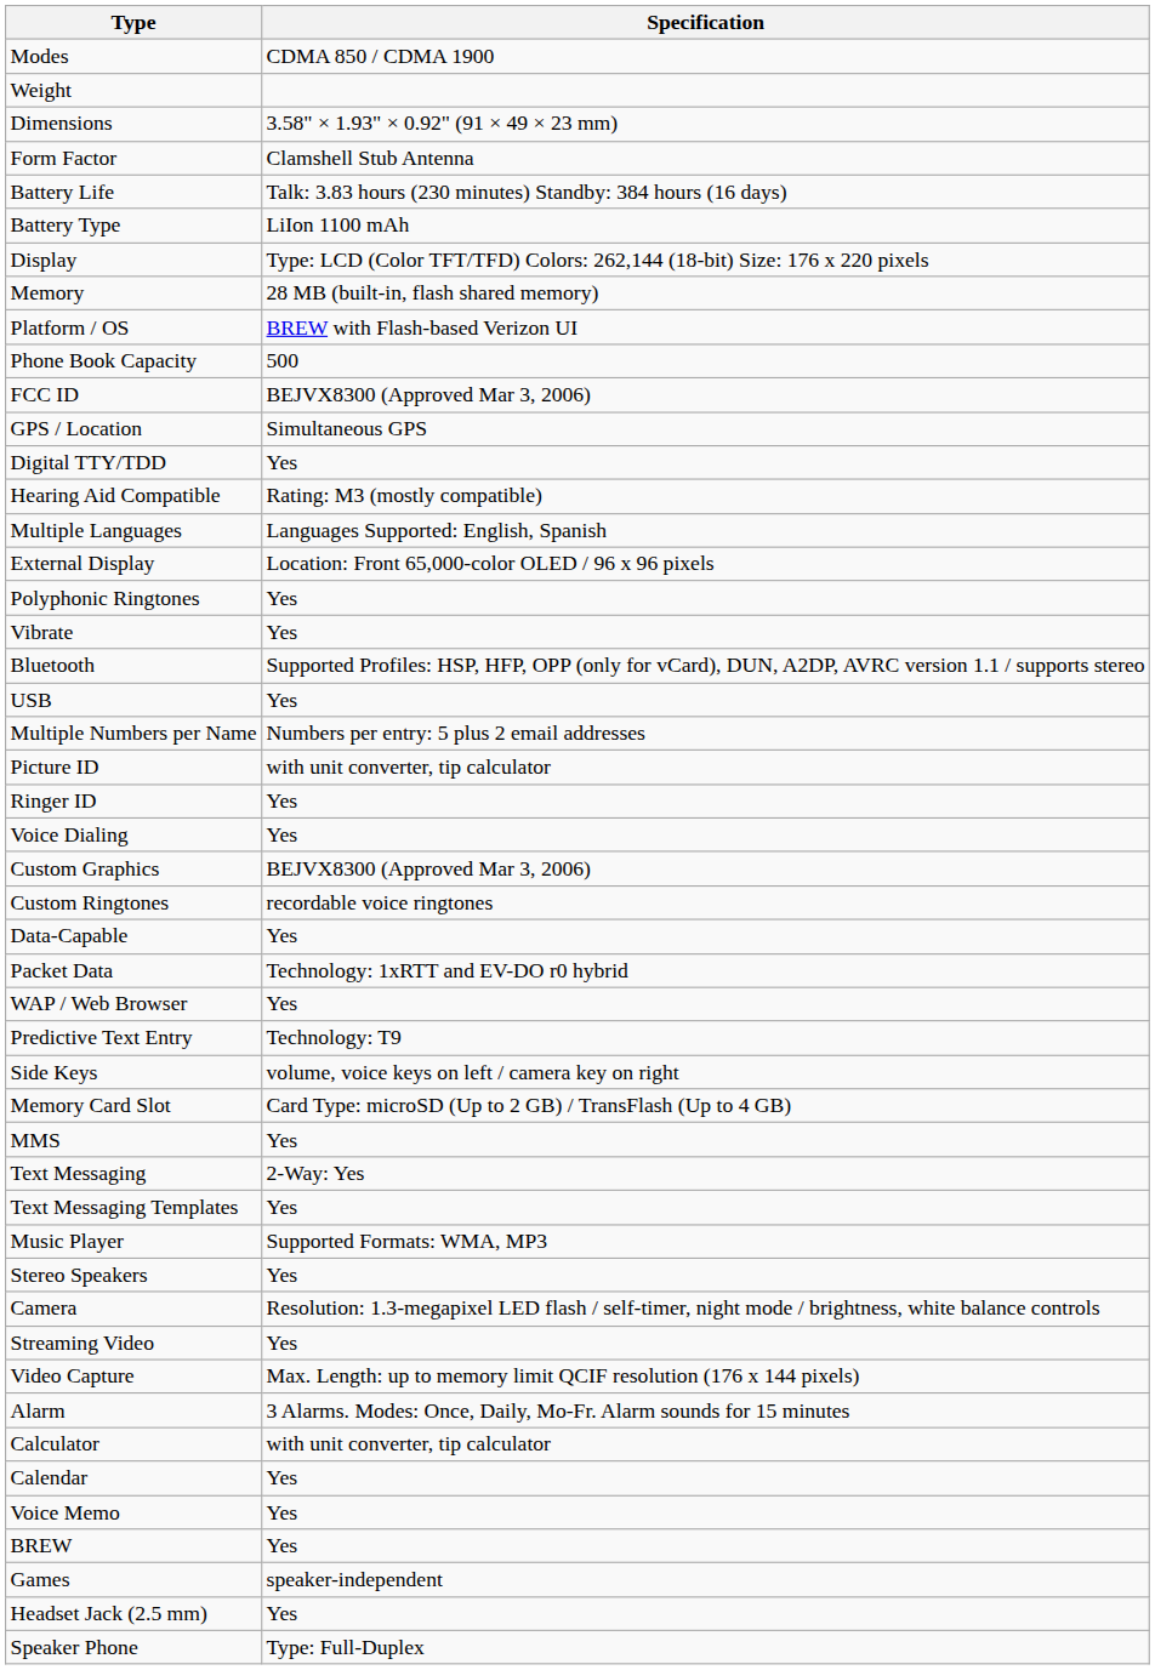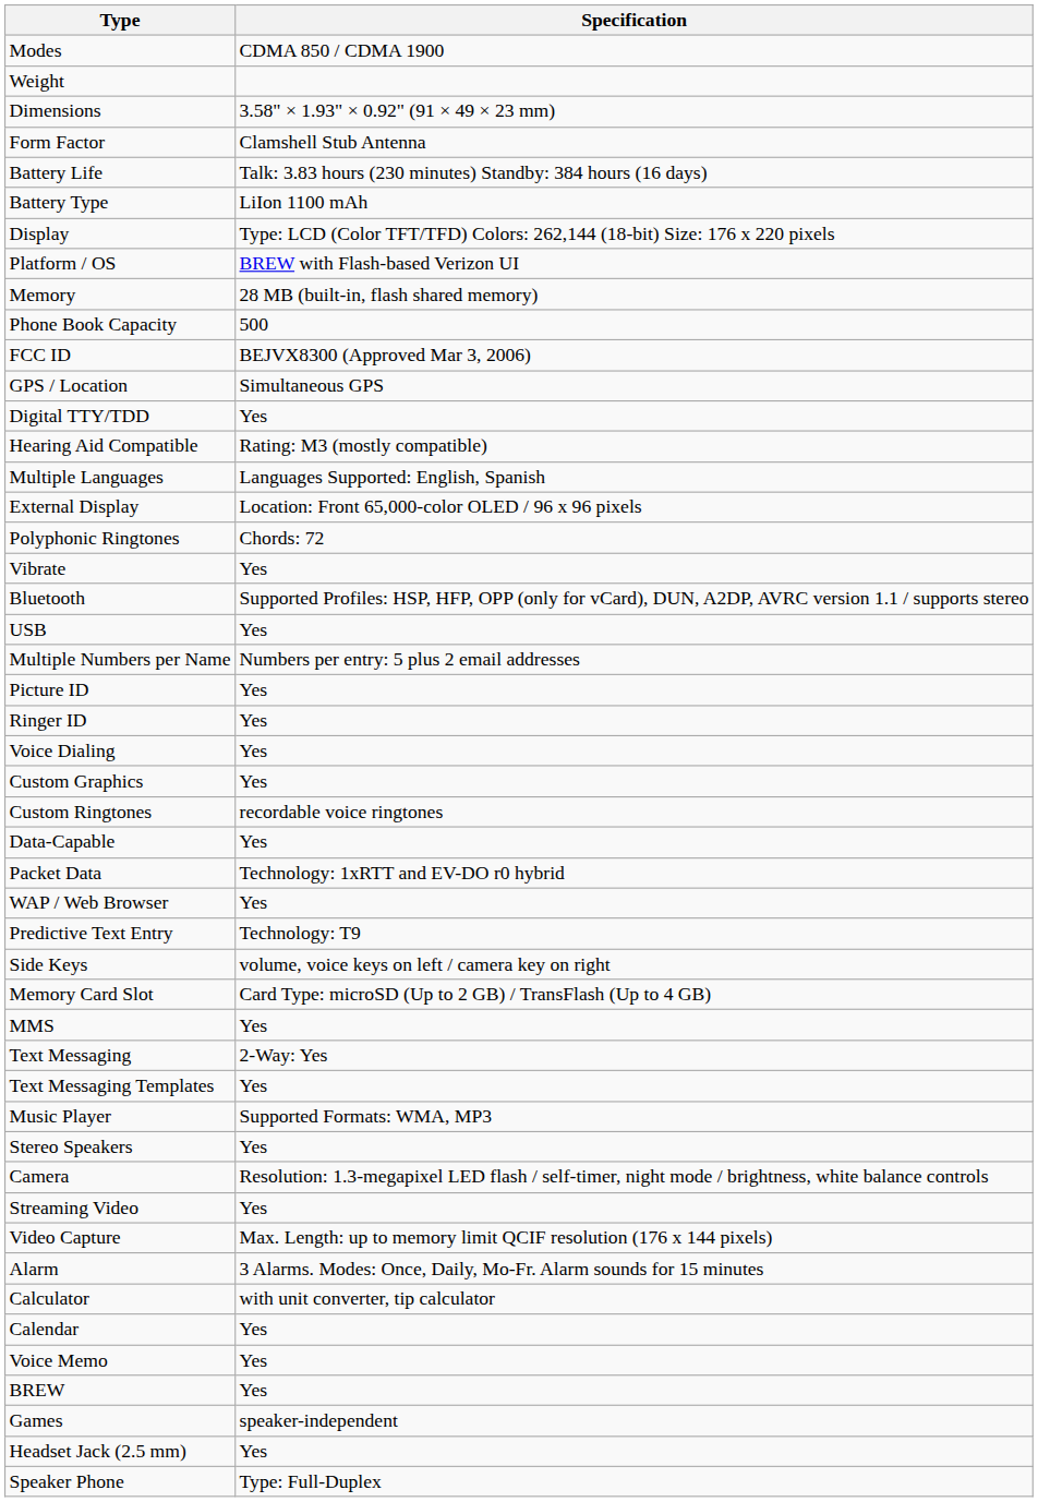 <table class="wikitable">
 <tr>
 <th>Type</th>
 <th>Specification</th>
 </tr>
 <tr>
 <td>Modes</td>
 <td>CDMA 850 / CDMA 1900</td>
 </tr>
 <tr>
 <td>Weight</td>
 <td></td>
 </tr>
 <tr>
 <td>Dimensions</td>
 <td>3.58" × 1.93" × 0.92" (91 × 49 × 23 mm)</td>
 </tr>
 <tr>
 <td>Form Factor</td>
 <td>Clamshell Stub Antenna</td>
 </tr>
 <tr>
 <td>Battery Life</td>
 <td>Talk: 3.83 hours (230 minutes) Standby: 384 hours (16 days)</td>
 </tr>
 <tr>
 <td>Battery Type</td>
 <td>LiIon 1100 mAh</td>
 </tr>
 <tr>
 <td>Display</td>
 <td>Type: LCD (Color TFT/TFD) Colors: 262,144 (18-bit) Size: 176 x 220 pixels</td>
 </tr>
 <tr>
+<td>Platform / OS</td>
+<td><a href='#'>BREW</a> with Flash-based Verizon UI</td>
+</tr>
+<tr>
 <td>Memory</td>
 <td>28 MB   (built-in, flash shared memory)</td>
-</tr>
-<tr>
-<td>Platform / OS</td>
-<td><a href='#'>BREW</a> with Flash-based Verizon UI</td>
 </tr>
 <tr>
 <td>Phone Book Capacity</td>
 <td>500</td>
 </tr>
 <tr>
 <td>FCC ID</td>
 <td>BEJVX8300  (Approved Mar 3, 2006)</td>
 </tr>
 <tr>
 <td>GPS / Location</td>
 <td>Simultaneous GPS</td>
 </tr>
 <tr>
 <td>Digital TTY/TDD</td>
 <td>Yes</td>
 </tr>
 <tr>
 <td>Hearing Aid Compatible</td>
 <td>Rating: M3 (mostly compatible)</td>
 </tr>
 <tr>
 <td>Multiple Languages</td>
 <td>Languages Supported: English, Spanish</td>
 </tr>
 <tr>
 <td>External Display</td>
 <td>Location: Front 65,000-color OLED / 96 x 96 pixels</td>
 </tr>
 <tr>
 <td>Polyphonic Ringtones</td>
-<td>Yes</td>
+<td>Chords: 72</td>
 </tr>
 <tr>
 <td>Vibrate</td>
 <td>Yes</td>
 </tr>
 <tr>
 <td>Bluetooth</td>
 <td>Supported Profiles: HSP, HFP, OPP (only for vCard), DUN, A2DP, AVRC version 1.1 / supports stereo</td>
 </tr>
 <tr>
 <td>USB</td>
 <td>Yes</td>
 </tr>
 <tr>
 <td>Multiple Numbers per Name</td>
 <td>Numbers per entry: 5 plus 2 email addresses</td>
 </tr>
 <tr>
 <td>Picture ID</td>
-<td>with unit converter, tip calculator</td>
+<td>Yes</td>
 </tr>
 <tr>
 <td>Ringer ID</td>
 <td>Yes</td>
 </tr>
 <tr>
 <td>Voice Dialing</td>
 <td>Yes</td>
 </tr>
 <tr>
 <td>Custom Graphics</td>
-<td>BEJVX8300  (Approved Mar 3, 2006)</td>
+<td>Yes</td>
 </tr>
 <tr>
 <td>Custom Ringtones</td>
 <td>recordable voice ringtones</td>
 </tr>
 <tr>
 <td>Data-Capable</td>
 <td>Yes</td>
 </tr>
 <tr>
 <td>Packet Data</td>
 <td>Technology: 1xRTT and EV-DO r0 hybrid</td>
 </tr>
 <tr>
 <td>WAP / Web Browser</td>
 <td>Yes</td>
 </tr>
 <tr>
 <td>Predictive Text Entry</td>
 <td>Technology: T9</td>
 </tr>
 <tr>
 <td>Side Keys</td>
 <td>volume, voice keys on left / camera key on right</td>
 </tr>
 <tr>
 <td>Memory Card Slot</td>
 <td>Card Type: microSD (Up to 2 GB) / TransFlash (Up to 4 GB)</td>
 </tr>
 <tr>
 <td>MMS</td>
 <td>Yes</td>
 </tr>
 <tr>
 <td>Text Messaging</td>
 <td>2-Way: Yes</td>
 </tr>
 <tr>
 <td>Text Messaging Templates</td>
 <td>Yes</td>
 </tr>
 <tr>
 <td>Music Player</td>
 <td>Supported Formats: WMA, MP3</td>
 </tr>
 <tr>
 <td>Stereo Speakers</td>
 <td>Yes</td>
 </tr>
 <tr>
 <td>Camera</td>
 <td>Resolution: 1.3-megapixel LED flash / self-timer, night mode / brightness, white balance controls</td>
 </tr>
 <tr>
 <td>Streaming Video</td>
 <td>Yes</td>
 </tr>
 <tr>
 <td>Video Capture</td>
 <td>Max. Length: up to memory limit QCIF resolution (176 x 144 pixels)</td>
 </tr>
 <tr>
 <td>Alarm</td>
 <td>3 Alarms. Modes: Once, Daily, Mo-Fr. Alarm sounds for 15 minutes</td>
 </tr>
 <tr>
 <td>Calculator</td>
 <td>with unit converter, tip calculator</td>
 </tr>
 <tr>
 <td>Calendar</td>
 <td>Yes</td>
 </tr>
 <tr>
 <td>Voice Memo</td>
 <td>Yes</td>
 </tr>
 <tr>
 <td>BREW</td>
 <td>Yes</td>
 </tr>
 <tr>
 <td>Games</td>
 <td>speaker-independent</td>
 </tr>
 <tr>
 <td>Headset Jack (2.5 mm)</td>
 <td>Yes</td>
 </tr>
 <tr>
 <td>Speaker Phone</td>
 <td>Type: Full-Duplex</td>
 </tr>
 </table>
